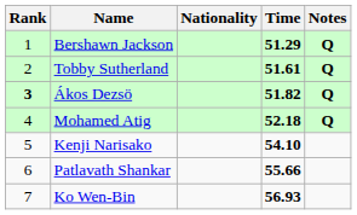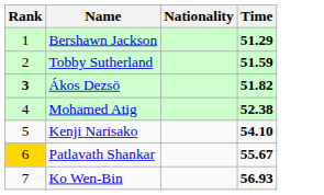 <table class="wikitable sortable" style="text-align:center">
 <tr>
 <th>Rank</th>
 <th>Name</th>
 <th>Nationality</th>
 <th>Time</th>
-<th>Notes</th>
 </tr>
 <tr bgcolor=ccffcc>
 <td>1</td>
 <td align=left><a href='#'>Bershawn Jackson</a></td>
 <td align=left></td>
 <td><strong>51.29</strong></td>
-<td><strong>Q</strong></td>
 </tr>
 <tr bgcolor=ccffcc>
 <td>2</td>
 <td align=left><a href='#'>Tobby Sutherland</a></td>
 <td align=left></td>
-<td><strong>51.61</strong></td>
-<td><strong>Q</strong></td>
+<td><strong>51.59</strong></td>
 </tr>
 <tr bgcolor=ccffcc>
 <td><strong>3</strong></td>
 <td align=left><a href='#'>Ákos Dezsö</a></td>
 <td align=left></td>
 <td><strong>51.82</strong></td>
-<td><strong>Q</strong></td>
 </tr>
 <tr bgcolor=ccffcc>
 <td>4</td>
 <td align=left><a href='#'>Mohamed Atig</a></td>
 <td align=left></td>
-<td><strong>52.18</strong></td>
-<td><strong>Q</strong></td>
+<td><strong>52.38</strong></td>
 </tr>
 <tr>
 <td>5</td>
 <td align=left><a href='#'>Kenji Narisako</a></td>
 <td align=left></td>
 <td><strong>54.10</strong></td>
-<td></td>
 </tr>
 <tr>
-<td>6</td>
+<td style="background: gold;">6</td>
 <td align=left><a href='#'>Patlavath Shankar</a></td>
 <td align=left></td>
-<td><strong>55.66</strong></td>
-<td></td>
+<td><strong>55.67</strong></td>
 </tr>
 <tr>
 <td>7</td>
 <td align=left><a href='#'>Ko Wen-Bin</a></td>
 <td align=left></td>
 <td><strong>56.93</strong></td>
-<td></td>
 </tr>
 </table>
